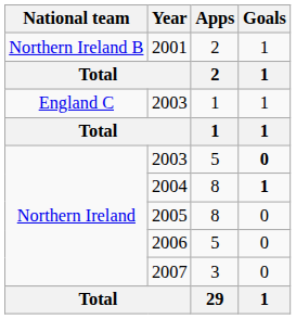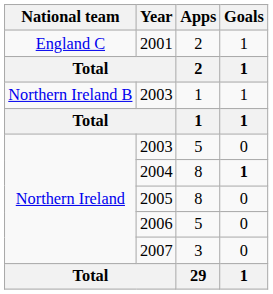 <table class="wikitable" style="text-align: center;">
 <tr>
 <th>National team</th>
 <th>Year</th>
 <th>Apps</th>
 <th>Goals</th>
 </tr>
 <tr>
-<td><a href='#'>Northern Ireland B</a></td>
+<td><a href='#'>England C</a></td>
 <td>2001</td>
 <td>2</td>
 <td>1</td>
 </tr>
 <tr>
 <th colspan=2>Total</th>
 <th>2</th>
 <th>1</th>
 </tr>
 <tr>
-<td><a href='#'>England C</a></td>
+<td><a href='#'>Northern Ireland B</a></td>
 <td>2003</td>
 <td>1</td>
 <td>1</td>
 </tr>
 <tr>
 <th colspan=2>Total</th>
 <th>1</th>
 <th>1</th>
 </tr>
 <tr>
 <td rowspan=5><a href='#'>Northern Ireland</a></td>
 <td>2003</td>
 <td>5</td>
-<td><strong>0</strong></td>
+<td>0</td>
 </tr>
 <tr>
 <td>2004</td>
 <td>8</td>
 <td><strong>1</strong></td>
 </tr>
 <tr>
 <td>2005</td>
 <td>8</td>
 <td>0</td>
 </tr>
 <tr>
 <td>2006</td>
 <td>5</td>
 <td>0</td>
 </tr>
 <tr>
 <td>2007</td>
 <td>3</td>
 <td>0</td>
 </tr>
 <tr>
 <th colspan=2>Total</th>
 <th>29</th>
 <th>1</th>
 </tr>
 </table>
